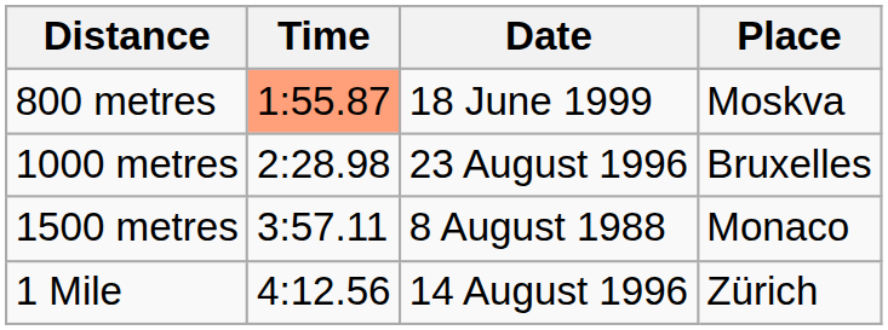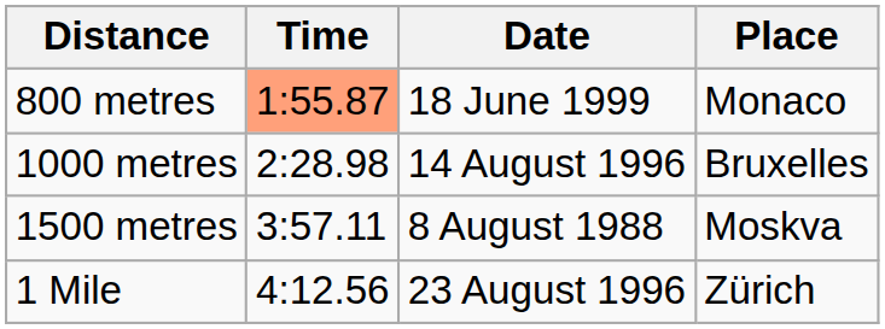 <table class=wikitable>
 <tr>
 <th>Distance</th>
 <th>Time</th>
 <th>Date</th>
 <th>Place</th>
 </tr>
 <tr>
 <td>800 metres</td>
 <td style="background: lightsalmon;">1:55.87</td>
 <td>18 June 1999</td>
-<td>Moskva</td>
+<td>Monaco</td>
 </tr>
 <tr>
 <td>1000 metres</td>
 <td>2:28.98 </td>
-<td>23 August 1996</td>
+<td>14 August 1996</td>
 <td>Bruxelles</td>
 </tr>
 <tr>
 <td>1500 metres</td>
 <td>3:57.11</td>
 <td>8 August 1988</td>
-<td>Monaco</td>
+<td>Moskva</td>
 </tr>
 <tr>
 <td>1 Mile</td>
 <td>4:12.56 </td>
-<td>14 August 1996</td>
+<td>23 August 1996</td>
 <td>Zürich</td>
 </tr>
 </table>
